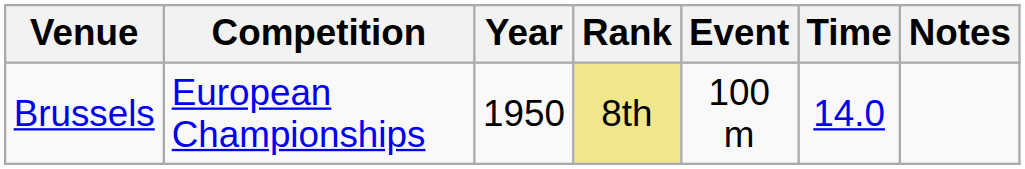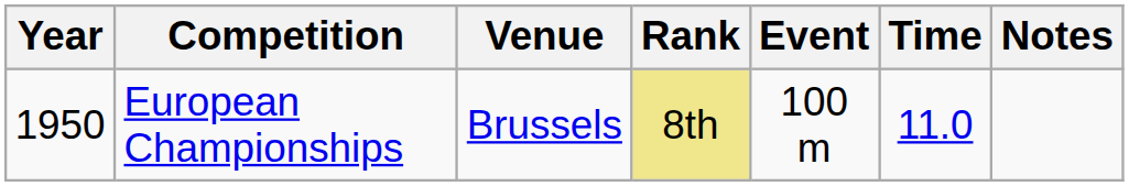 <table class="wikitable" width=50% style="font-size:100%; text-align:center;">
 <tr>
+<th>Year</th>
+<th>Competition</th>
 <th>Venue</th>
-<th>Competition</th>
-<th>Year</th>
 <th>Rank</th>
 <th>Event</th>
 <th>Time</th>
 <th>Notes</th>
 </tr>
 <tr>
+<td rowspan=1>1950</td>
+<td rowspan=1 align=left><a href='#'>European Championships</a></td>
 <td rowspan=1 align=left> <a href='#'>Brussels</a></td>
-<td rowspan=1 align=left><a href='#'>European Championships</a></td>
-<td rowspan=1>1950</td>
 <td style="background: khaki;">8th</td>
 <td>100 m</td>
-<td><a href='#'>14.0</a></td>
+<td><a href='#'>11.0</a></td>
 <td></td>
 </tr>
 </table>
